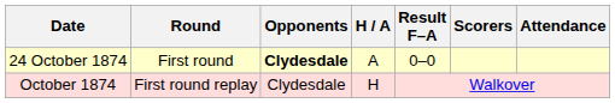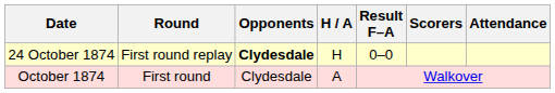 <table class="wikitable" style="text-align:center">
 <tr>
 <th>Date</th>
 <th>Round</th>
 <th>Opponents</th>
 <th>H / A</th>
 <th>Result<br>F–A</th>
 <th>Scorers</th>
 <th>Attendance</th>
 </tr>
 <tr bgcolor=#ffffcc>
 <td>24 October 1874</td>
-<td>First round</td>
+<td>First round replay</td>
 <td><strong>Clydesdale</strong></td>
-<td>A</td>
+<td>H</td>
 <td>0–0</td>
 <td></td>
 <td></td>
 </tr>
 <tr bgcolor=#ffdddd>
 <td>October 1874</td>
-<td>First round replay</td>
+<td>First round</td>
 <td>Clydesdale</td>
-<td>H</td>
+<td>A</td>
 <td colspan=3><a href='#'>Walkover</a></td>
 </tr>
 </table>
